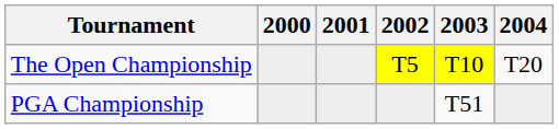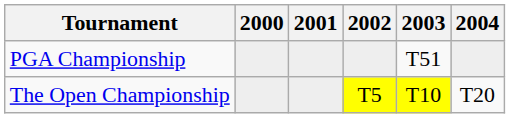 <table class="wikitable" style="font-size:95%;text-align:center;">
 <tr>
 <th>Tournament</th>
 <th>2000</th>
 <th>2001</th>
 <th>2002</th>
 <th>2003</th>
 <th>2004</th>
 </tr>
 <tr>
+<td align=left><a href='#'>PGA Championship</a></td>
+<td style="background:#eeeeee;"></td>
+<td style="background:#eeeeee;"></td>
+<td style="background:#eeeeee;"></td>
+<td>T51</td>
+<td style="background:#eeeeee;"></td>
+</tr>
+<tr>
 <td align=left><a href='#'>The Open Championship</a></td>
 <td style="background:#eeeeee;"></td>
 <td style="background:#eeeeee;"></td>
 <td style="background:yellow;">T5</td>
 <td style="background:yellow;">T10</td>
 <td>T20</td>
 </tr>
-<tr>
-<td align=left><a href='#'>PGA Championship</a></td>
-<td style="background:#eeeeee;"></td>
-<td style="background:#eeeeee;"></td>
-<td style="background:#eeeeee;"></td>
-<td>T51</td>
-<td style="background:#eeeeee;"></td>
-</tr>
 </table>
